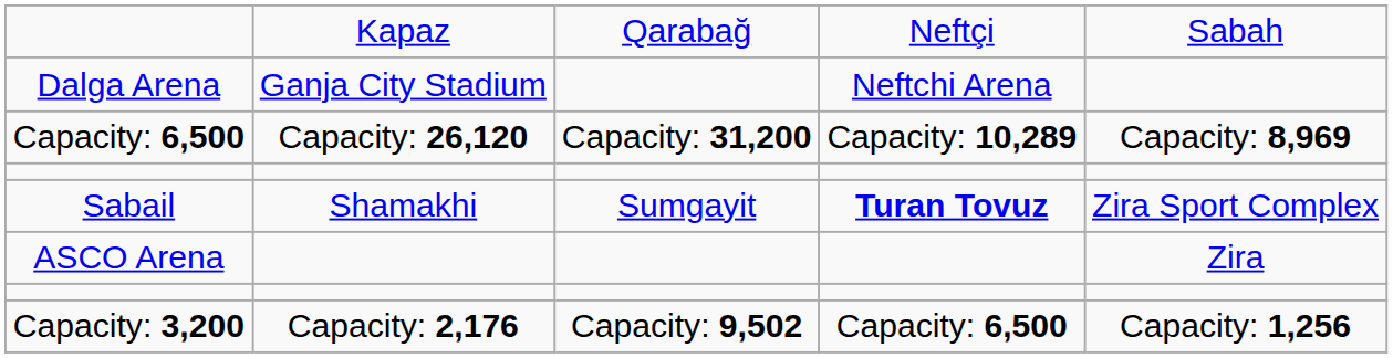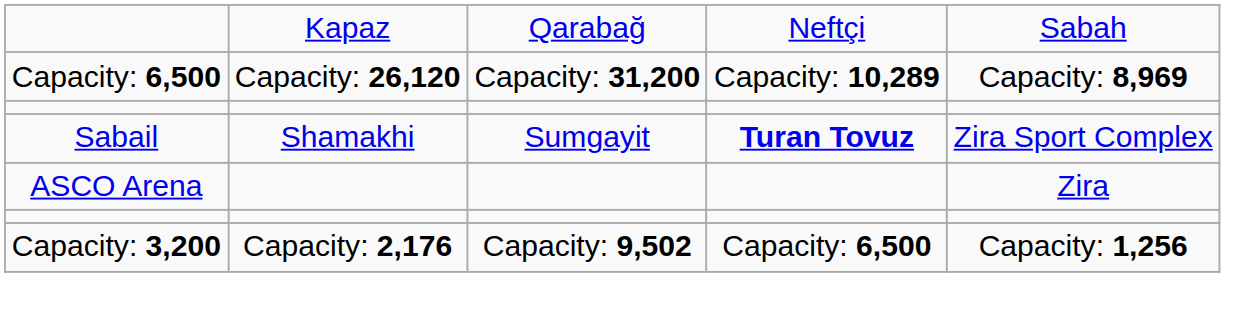 <table class="wikitable" style="text-align:center">
 <tr>
 <td></td>
 <td><a href='#'>Kapaz</a></td>
 <td><a href='#'>Qarabağ</a></td>
 <td><a href='#'>Neftçi</a></td>
 <td><a href='#'>Sabah</a></td>
-</tr>
-<tr>
-<td><a href='#'>Dalga Arena</a></td>
-<td><a href='#'>Ganja City Stadium</a></td>
-<td></td>
-<td><a href='#'>Neftchi Arena</a></td>
-<td></td>
 </tr>
 <tr>
 <td>Capacity: <strong>6,500</strong></td>
 <td>Capacity: <strong>26,120</strong></td>
 <td>Capacity: <strong>31,200</strong></td>
 <td>Capacity: <strong>10,289</strong></td>
 <td>Capacity: <strong>8,969</strong></td>
 </tr>
 <tr>
 <td></td>
 <td></td>
 <td></td>
 <td></td>
 <td></td>
 </tr>
 <tr>
 <td><a href='#'>Sabail</a></td>
 <td><a href='#'>Shamakhi</a></td>
 <td><a href='#'>Sumgayit</a></td>
 <td><strong><a href='#'>Turan Tovuz</a></strong></td>
 <td><a href='#'>Zira Sport Complex</a></td>
 </tr>
 <tr>
 <td><a href='#'>ASCO Arena</a></td>
 <td></td>
 <td></td>
 <td></td>
 <td><a href='#'>Zira</a></td>
 </tr>
 <tr>
 <td></td>
 <td></td>
 <td></td>
 <td></td>
 <td></td>
 </tr>
 <tr>
 <td>Capacity: <strong>3,200</strong></td>
 <td>Capacity: <strong>2,176</strong></td>
 <td>Capacity: <strong>9,502</strong></td>
 <td>Capacity: <strong>6,500</strong></td>
 <td>Capacity: <strong>1,256</strong></td>
 </tr>
 </table>
